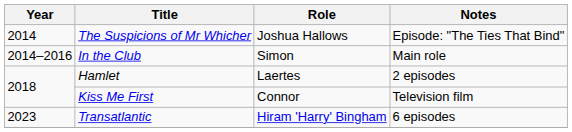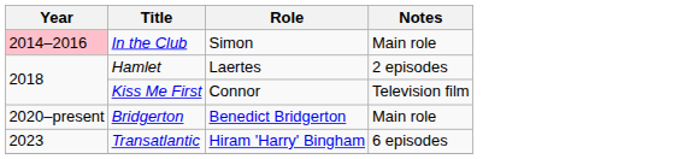 <table class="wikitable sortable">
 <tr>
 <th>Year</th>
 <th>Title</th>
 <th>Role</th>
 <th class="unsortable">Notes</th>
 </tr>
 <tr>
-<td>2014</td>
-<td><em><a href='#'>The Suspicions of Mr Whicher</a></em></td>
-<td>Joshua Hallows</td>
-<td>Episode: "The Ties That Bind"</td>
-</tr>
-<tr>
-<td>2014–2016</td>
+<td style="background: pink;">2014–2016</td>
 <td><em><a href='#'>In the Club</a></em></td>
 <td>Simon</td>
 <td>Main role</td>
 </tr>
 <tr>
 <td rowspan="2">2018</td>
 <td><em>Hamlet</em></td>
 <td>Laertes</td>
 <td>2 episodes</td>
 </tr>
 <tr>
 <td><em><a href='#'>Kiss Me First</a></em></td>
 <td>Connor</td>
 <td>Television film</td>
 </tr>
 <tr>
+<td>2020–present</td>
+<td><em><a href='#'>Bridgerton</a></em></td>
+<td><a href='#'>Benedict Bridgerton</a></td>
+<td>Main role</td>
+</tr>
+<tr>
 <td>2023</td>
 <td><em><a href='#'>Transatlantic</a></em></td>
 <td><a href='#'>Hiram 'Harry' Bingham</a></td>
 <td>6 episodes</td>
 </tr>
 <tr>
 </tr>
 </table>
